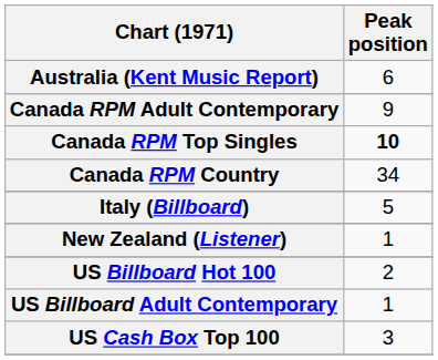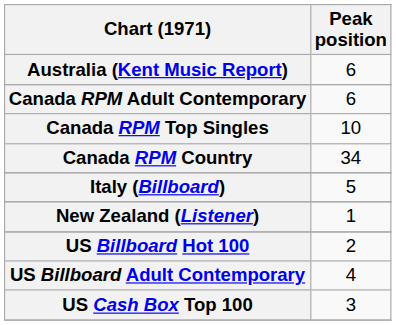 <table class="wikitable sortable plainrowheaders" style="text-align:center">
 <tr>
 <th scope="col">Chart (1971)</th>
 <th scope="col">Peak<br>position</th>
 </tr>
 <tr>
 <th scope="row">Australia (<a href='#'>Kent Music Report</a>)</th>
 <td style="text-align:center;">6</td>
 </tr>
 <tr>
 </tr>
 <tr>
 </tr>
 <tr>
 <th scope="row">Canada <em>RPM</em> Adult Contemporary</th>
-<td style="text-align:center;">9</td>
+<td style="text-align:center;">6</td>
 </tr>
 <tr>
 <th scope="row">Canada <em><a href='#'>RPM</a></em> Top Singles</th>
-<td style="text-align:center;"><strong>10</strong></td>
+<td style="text-align:center;">10</td>
 </tr>
 <tr>
 <th scope="row">Canada <em><a href='#'>RPM</a></em> Country</th>
 <td style="text-align:center;">34</td>
 </tr>
 <tr>
 </tr>
 <tr>
 <th scope="row">Italy (<em><a href='#'>Billboard</a></em>)</th>
 <td style="text-align:center;">5</td>
 </tr>
 <tr>
 </tr>
 <tr>
 </tr>
 <tr>
 <th scope="row">New Zealand (<em><a href='#'>Listener</a></em>)</th>
 <td style="text-align:center;">1</td>
 </tr>
 <tr>
 </tr>
 <tr>
 </tr>
 <tr>
 <th scope="row">US <em><a href='#'>Billboard</a></em> <a href='#'>Hot 100</a></th>
 <td style="text-align:center;">2</td>
 </tr>
 <tr>
 <th scope="row">US <em>Billboard</em> <a href='#'>Adult Contemporary</a></th>
-<td style="text-align:center;">1</td>
+<td style="text-align:center;">4</td>
 </tr>
 <tr>
 <th scope="row">US <a href='#'><em>Cash Box</em></a> Top 100</th>
 <td align="center">3</td>
 </tr>
 <tr>
 </tr>
 </table>
